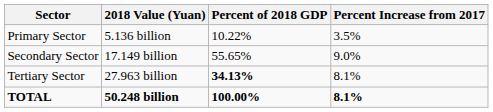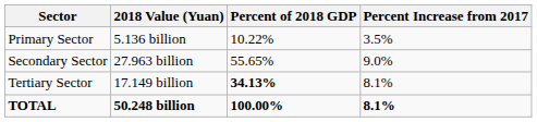 <table class="wikitable sortable">
 <tr>
 <th>Sector</th>
 <th>2018 Value (Yuan)</th>
 <th>Percent of 2018 GDP</th>
 <th>Percent Increase from 2017</th>
 </tr>
 <tr>
 <td>Primary Sector</td>
 <td>5.136 billion</td>
 <td>10.22%</td>
 <td>3.5%</td>
 </tr>
 <tr>
 <td>Secondary Sector</td>
-<td>17.149 billion</td>
+<td>27.963 billion</td>
 <td>55.65%</td>
 <td>9.0%</td>
 </tr>
 <tr>
 <td>Tertiary Sector</td>
-<td>27.963 billion</td>
+<td>17.149 billion</td>
 <td><strong>34.13%</strong></td>
 <td>8.1%</td>
 </tr>
 <tr>
 <td><strong>TOTAL</strong></td>
 <td><strong>50.248 billion</strong></td>
 <td><strong>100.00%</strong></td>
 <td><strong>8.1%</strong></td>
 </tr>
 </table>
